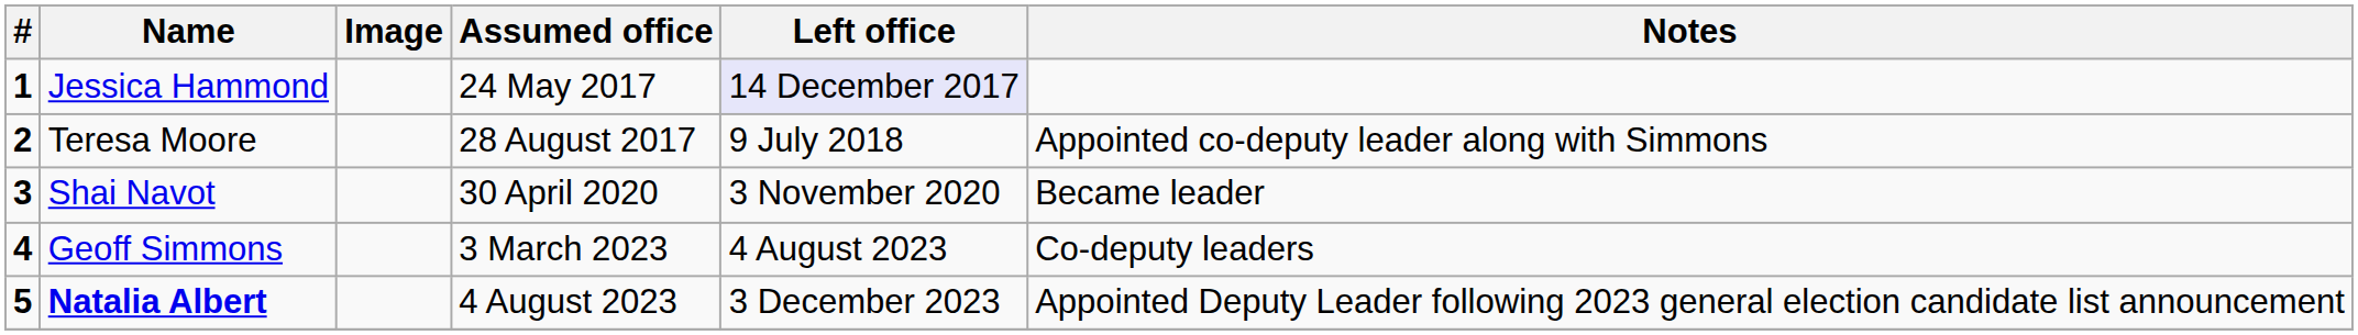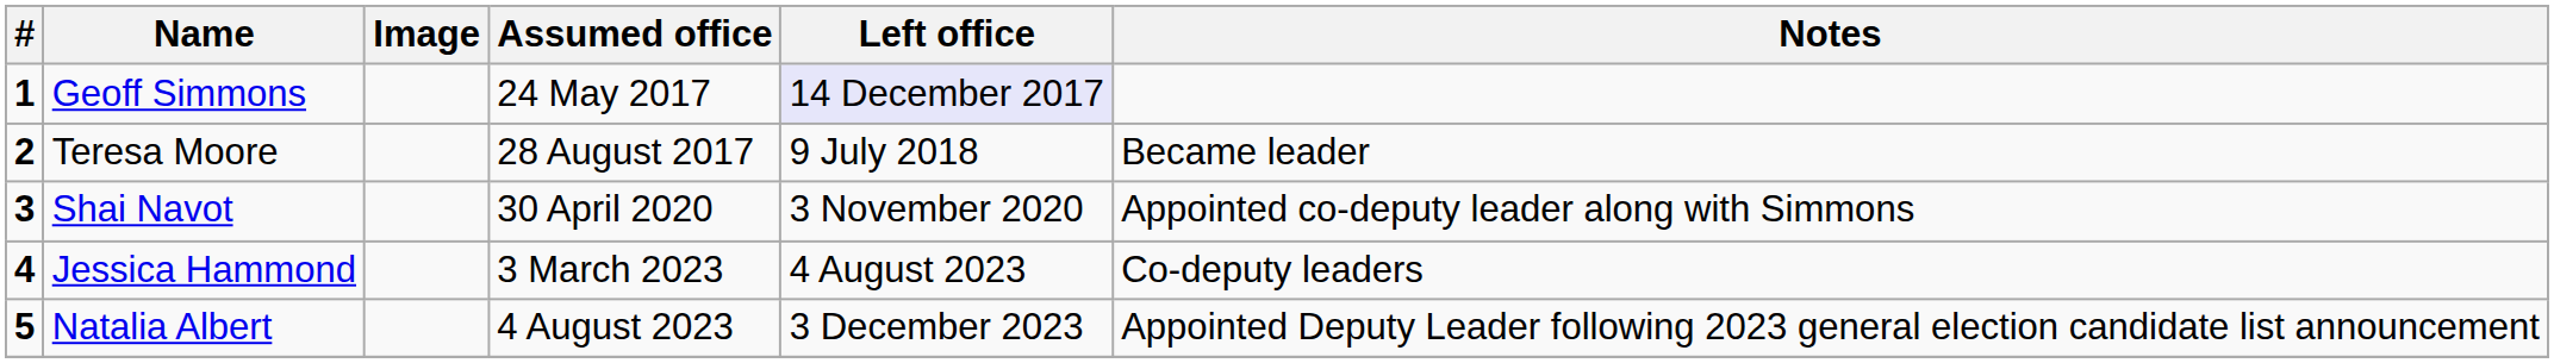 <table class="wikitable">
 <tr>
 <th>#</th>
 <th>Name</th>
 <th>Image</th>
 <th>Assumed office</th>
 <th>Left office</th>
 <th>Notes</th>
 </tr>
 <tr>
 <td><strong>1</strong></td>
-<td><a href='#'>Jessica Hammond</a></td>
+<td><a href='#'>Geoff Simmons</a></td>
 <td></td>
 <td>24 May 2017</td>
 <td style="background: lavender;">14 December 2017</td>
 <td></td>
 </tr>
 <tr>
 <td><strong>2</strong></td>
 <td>Teresa Moore</td>
 <td></td>
 <td>28 August 2017</td>
 <td>9 July 2018</td>
-<td>Appointed co-deputy leader along with Simmons</td>
+<td>Became leader</td>
 </tr>
 <tr>
 <td rowspan=2><strong>3</strong></td>
 <td rowspan=2><a href='#'>Shai Navot</a></td>
 <td rowspan=2></td>
 <td>30 April 2020</td>
 <td>3 November 2020</td>
-<td>Became leader</td>
+<td>Appointed co-deputy leader along with Simmons</td>
 </tr>
 <tr>
 <td rowspan=2>3 March 2023</td>
 <td rowspan=2>4 August 2023</td>
 <td rowspan=2>Co-deputy leaders</td>
 </tr>
 <tr>
 <td><strong>4</strong></td>
-<td><a href='#'>Geoff Simmons</a></td>
+<td><a href='#'>Jessica Hammond</a></td>
 <td></td>
 </tr>
 <tr>
 <td><strong>5</strong></td>
-<td><strong><a href='#'>Natalia Albert</a></strong></td>
+<td><a href='#'>Natalia Albert</a></td>
 <td></td>
 <td>4 August 2023</td>
 <td>3 December 2023</td>
 <td>Appointed Deputy Leader following 2023 general election candidate list announcement</td>
 </tr>
 <tr>
 </tr>
 </table>
